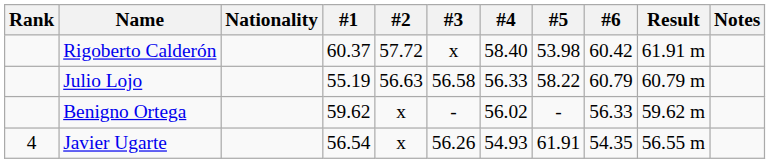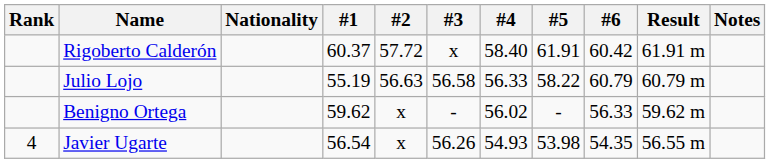 <table class="wikitable sortable" style="text-align:center">
 <tr>
 <th>Rank</th>
 <th>Name</th>
 <th>Nationality</th>
 <th>#1</th>
 <th>#2</th>
 <th>#3</th>
 <th>#4</th>
 <th>#5</th>
 <th>#6</th>
 <th>Result</th>
 <th>Notes</th>
 </tr>
 <tr>
 <td></td>
 <td align=left><a href='#'>Rigoberto Calderón</a></td>
 <td align=left></td>
 <td>60.37</td>
 <td>57.72</td>
 <td>x</td>
 <td>58.40</td>
-<td>53.98</td>
+<td>61.91</td>
 <td>60.42</td>
 <td>61.91 m</td>
 <td></td>
 </tr>
 <tr>
 <td></td>
 <td align=left><a href='#'>Julio Lojo</a></td>
 <td align=left></td>
 <td>55.19</td>
 <td>56.63</td>
 <td>56.58</td>
 <td>56.33</td>
 <td>58.22</td>
 <td>60.79</td>
 <td>60.79 m</td>
 <td></td>
 </tr>
 <tr>
 <td></td>
 <td align=left><a href='#'>Benigno Ortega</a></td>
 <td align=left></td>
 <td>59.62</td>
 <td>x</td>
 <td>-</td>
 <td>56.02</td>
 <td>-</td>
 <td>56.33</td>
 <td>59.62 m</td>
 <td></td>
 </tr>
 <tr>
 <td>4</td>
 <td align=left><a href='#'>Javier Ugarte</a></td>
 <td align=left></td>
 <td>56.54</td>
 <td>x</td>
 <td>56.26</td>
 <td>54.93</td>
-<td>61.91</td>
+<td>53.98</td>
 <td>54.35</td>
 <td>56.55 m</td>
 <td></td>
 </tr>
 </table>
